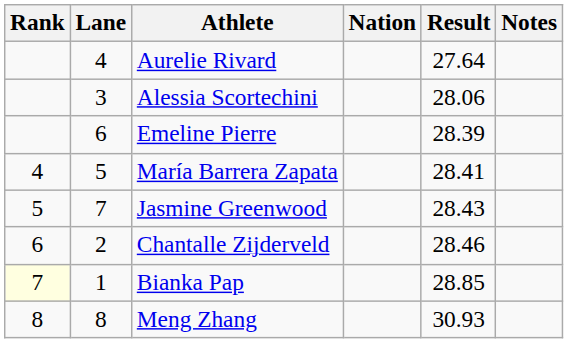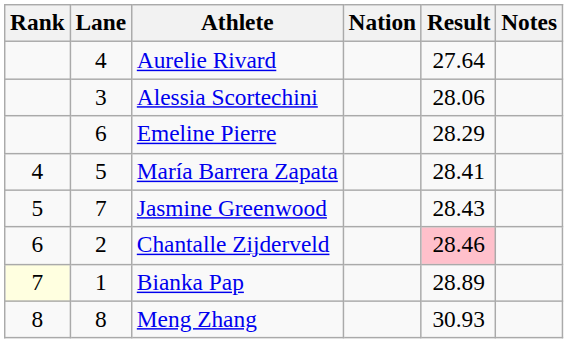 <table class="wikitable sortable" style="text-align:center">
 <tr>
 <th>Rank</th>
 <th>Lane</th>
 <th>Athlete</th>
 <th>Nation</th>
 <th>Result</th>
 <th>Notes</th>
 </tr>
 <tr>
 <td></td>
 <td>4</td>
 <td align=left><a href='#'>Aurelie Rivard</a></td>
 <td align=left></td>
 <td>27.64</td>
 <td></td>
 </tr>
 <tr>
 <td></td>
 <td>3</td>
 <td align=left><a href='#'>Alessia Scortechini</a></td>
 <td align=left></td>
 <td>28.06</td>
 <td></td>
 </tr>
 <tr>
 <td></td>
 <td>6</td>
 <td align=left><a href='#'>Emeline Pierre</a></td>
 <td align=left></td>
-<td>28.39</td>
+<td>28.29</td>
 <td></td>
 </tr>
 <tr>
 <td>4</td>
 <td>5</td>
 <td align=left><a href='#'>María Barrera Zapata</a></td>
 <td align=left></td>
 <td>28.41</td>
 <td></td>
 </tr>
 <tr>
 <td>5</td>
 <td>7</td>
 <td align=left><a href='#'>Jasmine Greenwood</a></td>
 <td align=left></td>
 <td>28.43</td>
 <td></td>
 </tr>
 <tr>
 <td>6</td>
 <td>2</td>
 <td align=left><a href='#'>Chantalle Zijderveld</a></td>
 <td align=left></td>
-<td>28.46</td>
+<td style="background: pink;">28.46</td>
 <td></td>
 </tr>
 <tr>
 <td style="background: lightyellow;">7</td>
 <td>1</td>
 <td align=left><a href='#'>Bianka Pap</a></td>
 <td align=left></td>
-<td>28.85</td>
+<td>28.89</td>
 <td></td>
 </tr>
 <tr>
 <td>8</td>
 <td>8</td>
 <td align=left><a href='#'>Meng Zhang</a></td>
 <td align=left></td>
 <td>30.93</td>
 <td></td>
 </tr>
 </table>
